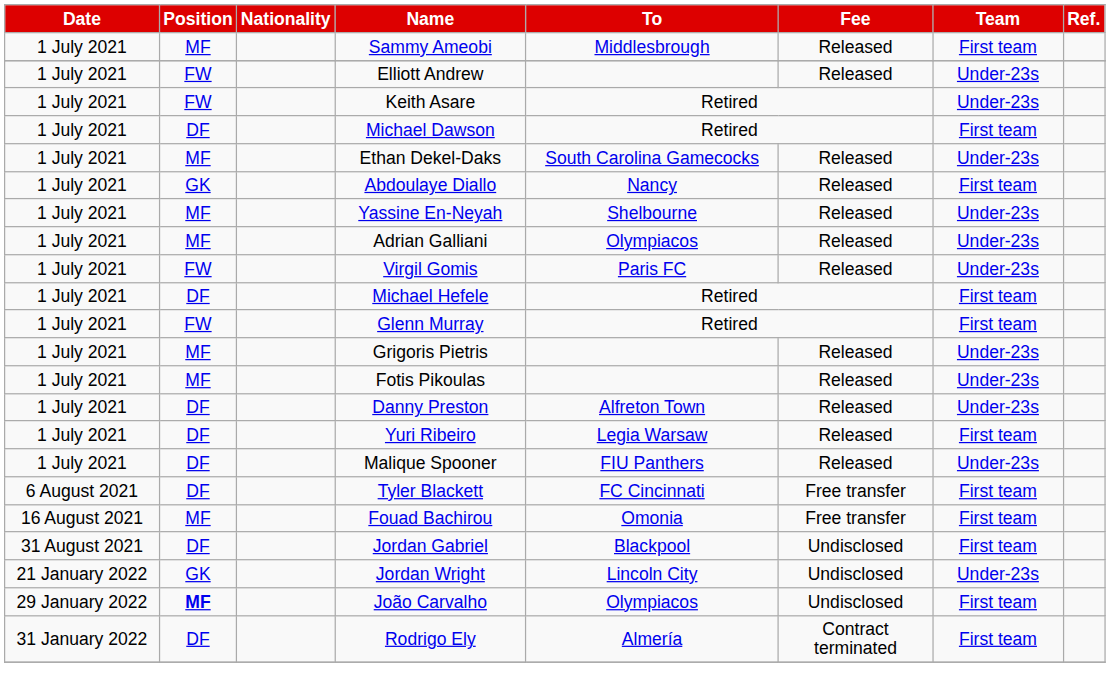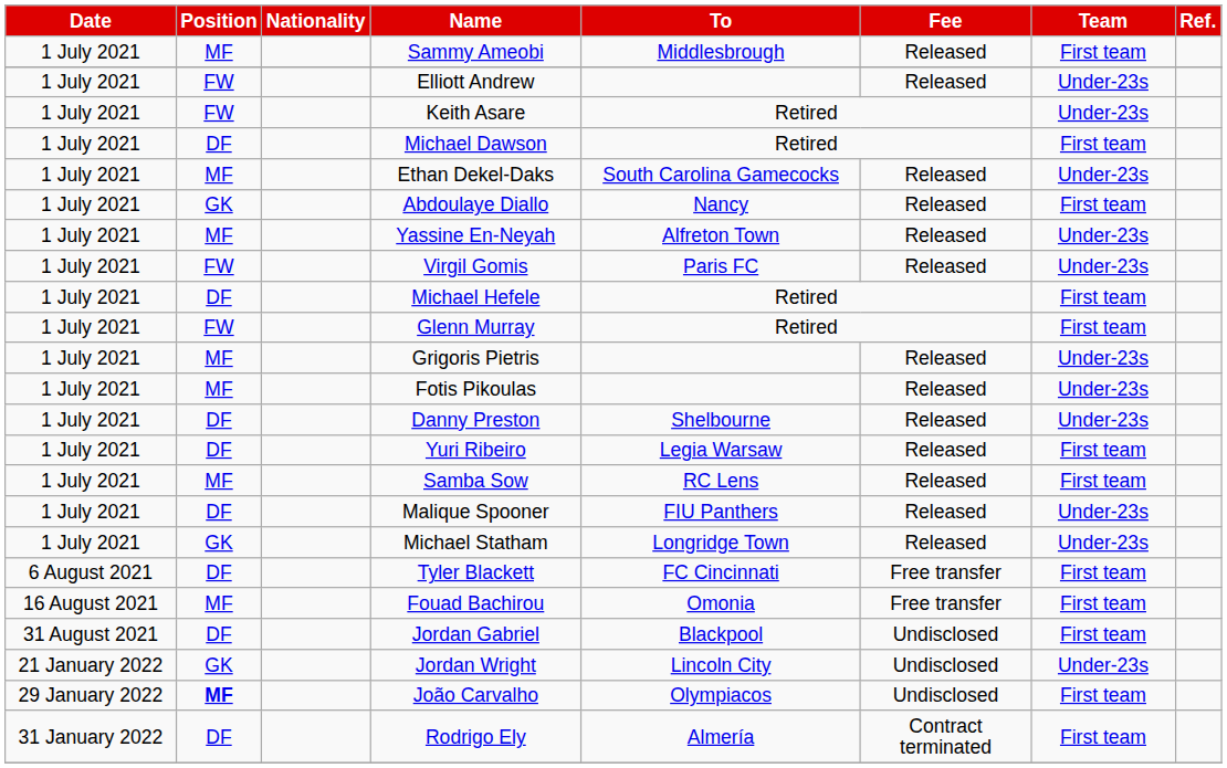 <table class="wikitable"  style="text-align:center; font-size:90%; ">
 <tr>
 <th style="background:#DD0000; color:#FFFFFF; width:120px;">Date</th>
 <th style="background:#DD0000; color:#FFFFFF; width:50px;">Position</th>
 <th style="background:#DD0000; color:#FFFFFF; width:50px;">Nationality</th>
 <th style="background:#DD0000; color:#FFFFFF; width:150px;">Name</th>
 <th style="background:#DD0000; color:#FFFFFF; width:200px;">To</th>
 <th style="background:#DD0000; color:#FFFFFF; width:120px;">Fee</th>
 <th style="background:#DD0000; color:#FFFFFF; width:100px;">Team</th>
 <th style="background:#DD0000; color:#FFFFFF; width:25px;">Ref.</th>
 </tr>
 <tr>
 <td>1 July 2021</td>
 <td><a href='#'>MF</a></td>
 <td></td>
 <td><a href='#'>Sammy Ameobi</a></td>
 <td> <a href='#'>Middlesbrough</a></td>
 <td>Released</td>
 <td><a href='#'>First team</a></td>
 <td></td>
 </tr>
 <tr>
 </tr>
 <tr>
 <td>1 July 2021</td>
 <td><a href='#'>FW</a></td>
 <td></td>
 <td>Elliott Andrew</td>
 <td></td>
 <td>Released</td>
 <td><a href='#'>Under-23s</a></td>
 <td></td>
 </tr>
 <tr>
 <td>1 July 2021</td>
 <td><a href='#'>FW</a></td>
 <td></td>
 <td>Keith Asare</td>
 <td colspan="2" align=center>Retired</td>
 <td><a href='#'>Under-23s</a></td>
 <td></td>
 </tr>
 <tr>
 <td>1 July 2021</td>
 <td><a href='#'>DF</a></td>
 <td></td>
 <td><a href='#'>Michael Dawson</a></td>
 <td colspan="2" align=center>Retired</td>
 <td><a href='#'>First team</a></td>
 <td></td>
 </tr>
 <tr>
 <td>1 July 2021</td>
 <td><a href='#'>MF</a></td>
 <td></td>
 <td>Ethan Dekel-Daks</td>
 <td> <a href='#'>South Carolina Gamecocks</a></td>
 <td>Released</td>
 <td><a href='#'>Under-23s</a></td>
 <td></td>
 </tr>
 <tr>
 <td>1 July 2021</td>
 <td><a href='#'>GK</a></td>
 <td></td>
 <td><a href='#'>Abdoulaye Diallo</a></td>
 <td> <a href='#'>Nancy</a></td>
 <td>Released</td>
 <td><a href='#'>First team</a></td>
 <td></td>
 </tr>
 <tr>
 <td>1 July 2021</td>
 <td><a href='#'>MF</a></td>
 <td></td>
 <td><a href='#'>Yassine En-Neyah</a></td>
-<td> <a href='#'>Shelbourne</a></td>
-<td>Released</td>
-<td><a href='#'>Under-23s</a></td>
-<td></td>
-</tr>
-<tr>
-<td>1 July 2021</td>
-<td><a href='#'>MF</a></td>
-<td></td>
-<td>Adrian Galliani</td>
-<td> <a href='#'>Olympiacos</a></td>
+<td> <a href='#'>Alfreton Town</a></td>
 <td>Released</td>
 <td><a href='#'>Under-23s</a></td>
 <td></td>
 </tr>
 <tr>
 <td>1 July 2021</td>
 <td><a href='#'>FW</a></td>
 <td></td>
 <td><a href='#'>Virgil Gomis</a></td>
 <td> <a href='#'>Paris FC</a></td>
 <td>Released</td>
 <td><a href='#'>Under-23s</a></td>
 <td></td>
 </tr>
 <tr>
 <td>1 July 2021</td>
 <td><a href='#'>DF</a></td>
 <td></td>
 <td><a href='#'>Michael Hefele</a></td>
 <td colspan="2" align=center>Retired</td>
 <td><a href='#'>First team</a></td>
 <td></td>
 </tr>
 <tr>
 <td>1 July 2021</td>
 <td><a href='#'>FW</a></td>
 <td></td>
 <td><a href='#'>Glenn Murray</a></td>
 <td colspan="2" align=center>Retired</td>
 <td><a href='#'>First team</a></td>
 <td></td>
 </tr>
 <tr>
 <td>1 July 2021</td>
 <td><a href='#'>MF</a></td>
 <td></td>
 <td>Grigoris Pietris</td>
 <td></td>
 <td>Released</td>
 <td><a href='#'>Under-23s</a></td>
 <td></td>
 </tr>
 <tr>
 <td>1 July 2021</td>
 <td><a href='#'>MF</a></td>
 <td></td>
 <td>Fotis Pikoulas</td>
 <td></td>
 <td>Released</td>
 <td><a href='#'>Under-23s</a></td>
 <td></td>
 </tr>
 <tr>
 <td>1 July 2021</td>
 <td><a href='#'>DF</a></td>
 <td></td>
 <td><a href='#'>Danny Preston</a></td>
-<td> <a href='#'>Alfreton Town</a></td>
+<td> <a href='#'>Shelbourne</a></td>
 <td>Released</td>
 <td><a href='#'>Under-23s</a></td>
 <td></td>
 </tr>
 <tr>
 <td>1 July 2021</td>
 <td><a href='#'>DF</a></td>
 <td></td>
 <td><a href='#'>Yuri Ribeiro</a></td>
 <td> <a href='#'>Legia Warsaw</a></td>
 <td>Released</td>
 <td><a href='#'>First team</a></td>
 <td></td>
 </tr>
 <tr>
 <td>1 July 2021</td>
+<td><a href='#'>MF</a></td>
+<td></td>
+<td><a href='#'>Samba Sow</a></td>
+<td> <a href='#'>RC Lens</a></td>
+<td>Released</td>
+<td><a href='#'>First team</a></td>
+<td></td>
+</tr>
+<tr>
+<td>1 July 2021</td>
 <td><a href='#'>DF</a></td>
 <td></td>
 <td>Malique Spooner</td>
 <td> <a href='#'>FIU Panthers</a></td>
+<td>Released</td>
+<td><a href='#'>Under-23s</a></td>
+<td></td>
+</tr>
+<tr>
+<td>1 July 2021</td>
+<td><a href='#'>GK</a></td>
+<td></td>
+<td>Michael Statham</td>
+<td> <a href='#'>Longridge Town</a></td>
 <td>Released</td>
 <td><a href='#'>Under-23s</a></td>
 <td></td>
 </tr>
 <tr>
 <td>6 August 2021</td>
 <td><a href='#'>DF</a></td>
 <td></td>
 <td><a href='#'>Tyler Blackett</a></td>
 <td> <a href='#'>FC Cincinnati</a></td>
 <td>Free transfer</td>
 <td><a href='#'>First team</a></td>
 <td></td>
 </tr>
 <tr>
 <td>16 August 2021</td>
 <td><a href='#'>MF</a></td>
 <td></td>
 <td><a href='#'>Fouad Bachirou</a></td>
 <td> <a href='#'>Omonia</a></td>
 <td>Free transfer</td>
 <td><a href='#'>First team</a></td>
 <td></td>
 </tr>
 <tr>
 <td>31 August 2021</td>
 <td><a href='#'>DF</a></td>
 <td></td>
 <td><a href='#'>Jordan Gabriel</a></td>
 <td> <a href='#'>Blackpool</a></td>
 <td>Undisclosed</td>
 <td><a href='#'>First team</a></td>
 <td></td>
 </tr>
 <tr>
 <td>21 January 2022</td>
 <td><a href='#'>GK</a></td>
 <td></td>
 <td><a href='#'>Jordan Wright</a></td>
 <td> <a href='#'>Lincoln City</a></td>
 <td>Undisclosed</td>
 <td><a href='#'>Under-23s</a></td>
 <td></td>
 </tr>
 <tr>
 <td>29 January 2022</td>
 <td><strong><a href='#'>MF</a></strong></td>
 <td></td>
 <td><a href='#'>João Carvalho</a></td>
 <td> <a href='#'>Olympiacos</a></td>
 <td>Undisclosed</td>
 <td><a href='#'>First team</a></td>
 <td></td>
 </tr>
 <tr>
 <td>31 January 2022</td>
 <td><a href='#'>DF</a></td>
 <td></td>
 <td><a href='#'>Rodrigo Ely</a></td>
 <td> <a href='#'>Almería</a></td>
 <td>Contract terminated</td>
 <td><a href='#'>First team</a></td>
 <td></td>
 </tr>
 <tr>
 </tr>
 </table>
